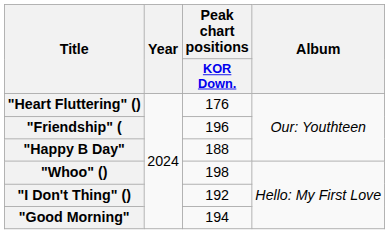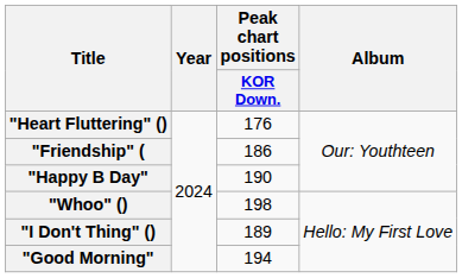 <table class="wikitable plainrowheaders" style="text-align:center">
 <tr>
 <th scope="col" rowspan="2">Title</th>
 <th scope="col" rowspan="2">Year</th>
 <th scope="col">Peak chart positions</th>
 <th scope="col" rowspan="2">Album</th>
 </tr>
 <tr>
 <th scope="col" style="font-size:90%; width:3em"><a href='#'>KOR<br>Down.</a><br></th>
 </tr>
 <tr>
 <th scope="row">"Heart Fluttering" ()</th>
 <td rowspan="6">2024</td>
 <td>176</td>
 <td rowspan="3"><em>Our: Youthteen</em></td>
 </tr>
 <tr>
 <th scope="row">"Friendship" (</th>
-<td>196</td>
+<td>186</td>
 </tr>
 <tr>
 <th scope="row">"Happy B Day"</th>
-<td>188</td>
+<td>190</td>
 </tr>
 <tr>
 <th scope="row">"Whoo" ()</th>
 <td>198</td>
 <td rowspan="3"><em>Hello: My First Love</em></td>
 </tr>
 <tr>
 <th scope="row">"I Don't Thing" ()</th>
-<td>192</td>
+<td>189</td>
 </tr>
 <tr>
 <th scope="row">"Good Morning"</th>
 <td>194</td>
 </tr>
 </table>
